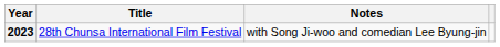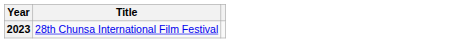 <table class="wikitable sortable plainrowheaders">
 <tr>
 <th scope="col">Year</th>
 <th scope="col">Title</th>
-<th scope="col">Notes</th>
 <th scope="col" class="unsortable"></th>
 </tr>
 <tr>
 <th scope="row">2023</th>
 <td><a href='#'>28th Chunsa International Film Festival</a></td>
-<td>with Song Ji-woo and comedian Lee Byung-jin</td>
 <td></td>
 </tr>
 </table>
